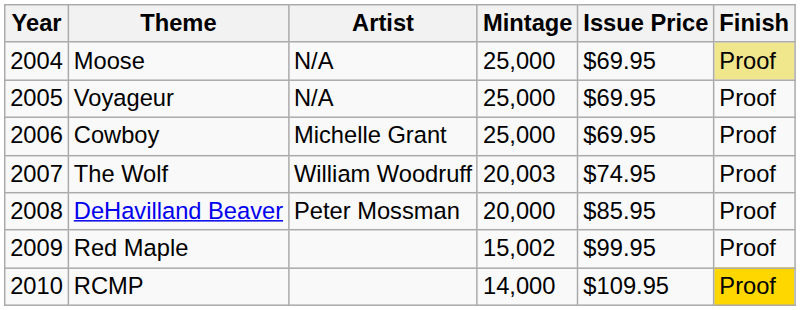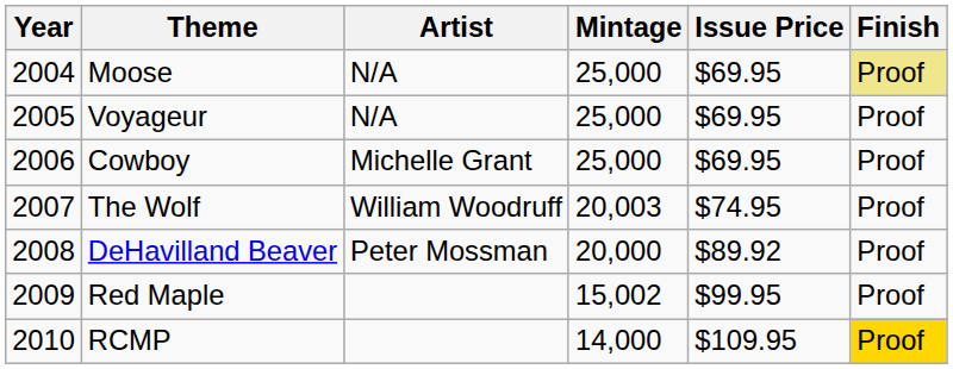 <table class="wikitable">
 <tr>
 <th>Year</th>
 <th>Theme</th>
 <th>Artist</th>
 <th>Mintage</th>
 <th>Issue Price</th>
 <th>Finish</th>
 </tr>
 <tr>
 <td>2004</td>
 <td>Moose</td>
 <td>N/A</td>
 <td>25,000</td>
 <td>$69.95</td>
 <td style="background: khaki;">Proof</td>
 </tr>
 <tr>
 <td>2005</td>
 <td>Voyageur</td>
 <td>N/A</td>
 <td>25,000</td>
 <td>$69.95</td>
 <td>Proof</td>
 </tr>
 <tr>
 <td>2006</td>
 <td>Cowboy</td>
 <td>Michelle Grant</td>
 <td>25,000</td>
 <td>$69.95</td>
 <td>Proof</td>
 </tr>
 <tr>
 <td>2007</td>
 <td>The Wolf</td>
 <td>William Woodruff</td>
 <td>20,003</td>
 <td>$74.95</td>
 <td>Proof</td>
 </tr>
 <tr>
 <td>2008</td>
 <td><a href='#'>DeHavilland Beaver</a></td>
 <td>Peter Mossman</td>
 <td>20,000</td>
-<td>$85.95</td>
+<td>$89.92</td>
 <td>Proof</td>
 </tr>
 <tr>
 <td>2009</td>
 <td>Red Maple</td>
 <td></td>
 <td>15,002</td>
 <td>$99.95</td>
 <td>Proof</td>
 </tr>
 <tr>
 <td>2010</td>
 <td>RCMP</td>
 <td></td>
 <td>14,000</td>
 <td>$109.95</td>
 <td style="background: gold;">Proof</td>
 </tr>
 </table>
